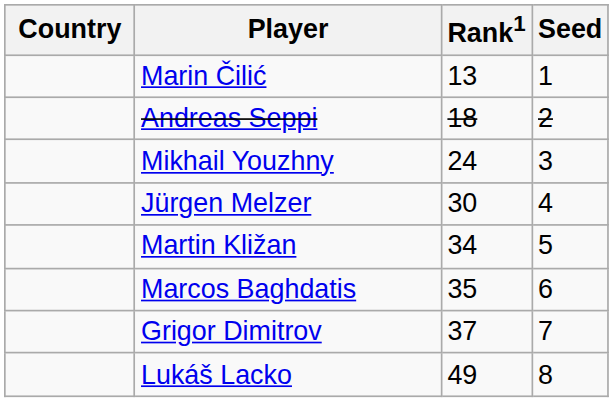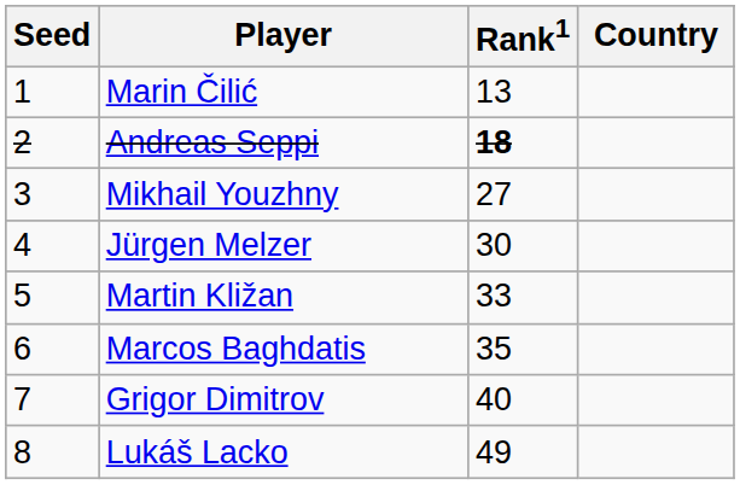 <table class="sortable wikitable">
 <tr>
-<th width="70">Country</th>
+<th>Seed</th>
 <th width="175">Player</th>
 <th>Rank<sup>1</sup></th>
-<th>Seed</th>
+<th width="70">Country</th>
 </tr>
 <tr>
-<td></td>
+<td>1</td>
 <td><a href='#'>Marin Čilić</a></td>
 <td>13</td>
-<td>1</td>
+<td></td>
 </tr>
 <tr>
+<td><s>2</s></td>
+<td><s><a href='#'>Andreas Seppi</a></s></td>
+<td><strong><s>18</s></strong></td>
 <td><s></s></td>
-<td><s><a href='#'>Andreas Seppi</a></s></td>
-<td><s>18</s></td>
-<td><s>2</s></td>
 </tr>
 <tr>
+<td>3</td>
+<td><a href='#'>Mikhail Youzhny</a></td>
+<td>27</td>
 <td></td>
-<td><a href='#'>Mikhail Youzhny</a></td>
-<td>24</td>
-<td>3</td>
 </tr>
 <tr>
-<td></td>
+<td>4</td>
 <td><a href='#'>Jürgen Melzer</a></td>
 <td>30</td>
-<td>4</td>
+<td></td>
 </tr>
 <tr>
+<td>5</td>
+<td><a href='#'>Martin Kližan</a></td>
+<td>33</td>
 <td></td>
-<td><a href='#'>Martin Kližan</a></td>
-<td>34</td>
-<td>5</td>
 </tr>
 <tr>
-<td></td>
+<td>6</td>
 <td><a href='#'>Marcos Baghdatis</a></td>
 <td>35</td>
-<td>6</td>
+<td></td>
 </tr>
 <tr>
+<td>7</td>
+<td><a href='#'>Grigor Dimitrov</a></td>
+<td>40</td>
 <td></td>
-<td><a href='#'>Grigor Dimitrov</a></td>
-<td>37</td>
-<td>7</td>
 </tr>
 <tr>
-<td></td>
+<td>8</td>
 <td><a href='#'>Lukáš Lacko</a></td>
 <td>49</td>
-<td>8</td>
+<td></td>
 </tr>
 </table>
